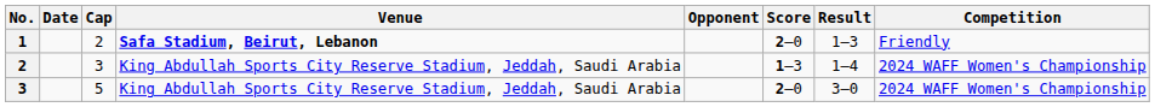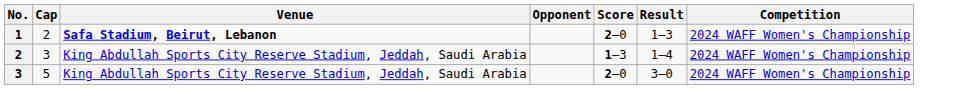 <table class="wikitable sortable plainrowheaders">
 <tr>
 <th scope="col">No.</th>
-<th scope="col" data-sort-type="date">Date</th>
 <th scope="col">Cap</th>
 <th scope="col">Venue</th>
 <th scope="col">Opponent</th>
 <th scope="col" class="unsortable">Score</th>
 <th scope="col" class="unsortable">Result</th>
 <th scope="col">Competition</th>
 </tr>
 <tr>
 <th>1</th>
-<td></td>
 <td align="center">2</td>
 <td><strong><a href='#'>Safa Stadium</a>, <a href='#'>Beirut</a>, Lebanon</strong></td>
 <td></td>
 <td align="center"><strong>2</strong>–0</td>
 <td align="center">1–3</td>
-<td><a href='#'>Friendly</a></td>
+<td><a href='#'>2024 WAFF Women's Championship</a></td>
 </tr>
 <tr>
 <th>2</th>
-<td></td>
 <td align="center">3</td>
 <td><a href='#'>King Abdullah Sports City Reserve Stadium</a>, <a href='#'>Jeddah</a>, Saudi Arabia</td>
 <td></td>
 <td align="center"><strong>1</strong>–3</td>
 <td align="center">1–4</td>
 <td><a href='#'>2024 WAFF Women's Championship</a></td>
 </tr>
 <tr>
 <th>3</th>
-<td></td>
 <td align="center">5</td>
 <td><a href='#'>King Abdullah Sports City Reserve Stadium</a>, <a href='#'>Jeddah</a>, Saudi Arabia</td>
 <td></td>
 <td align="center"><strong>2</strong>–0</td>
 <td align="center">3–0</td>
 <td><a href='#'>2024 WAFF Women's Championship</a></td>
 </tr>
 </table>
